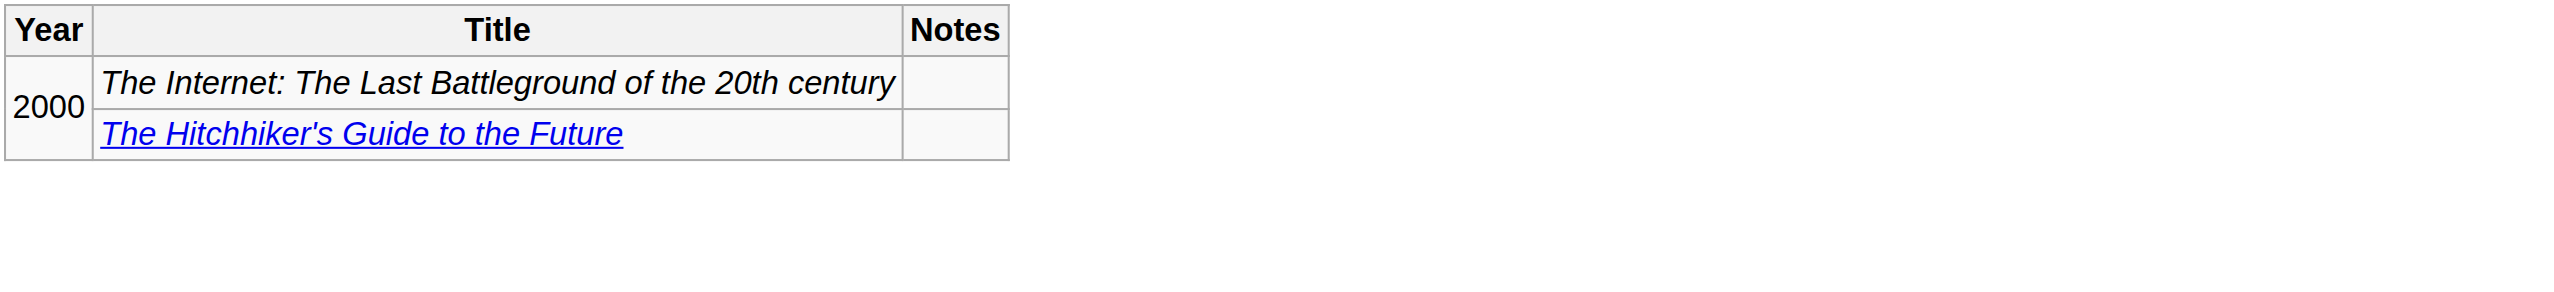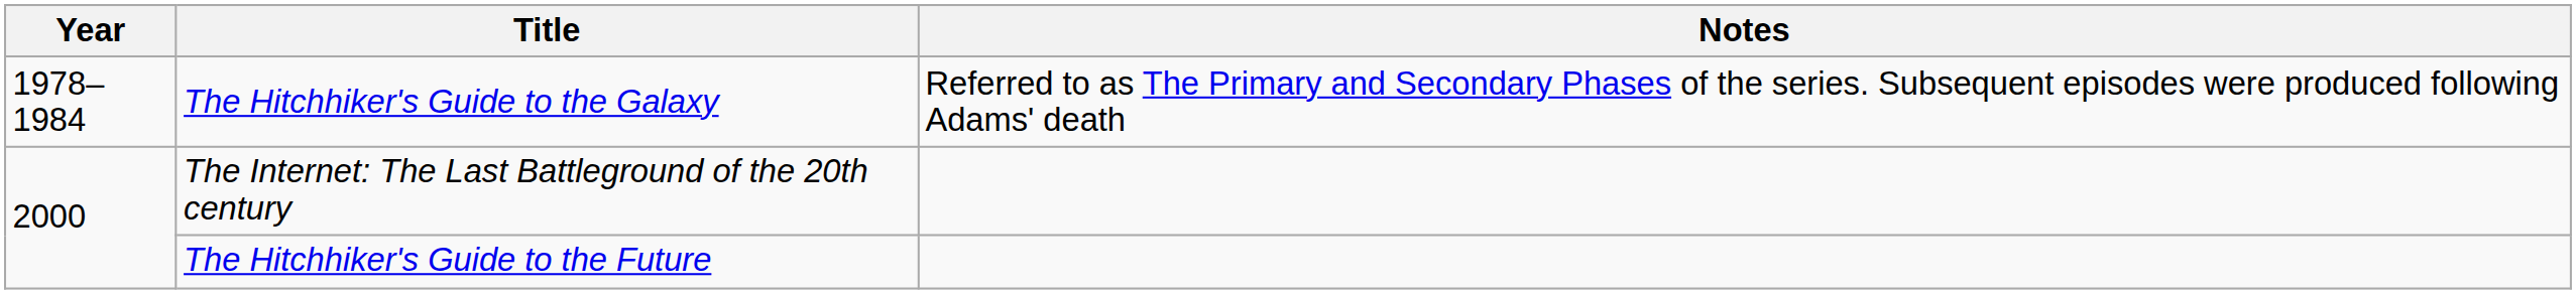 <table class="wikitable">
 <tr>
 <th>Year</th>
 <th>Title</th>
 <th>Notes</th>
+</tr>
+<tr>
+<td>1978–1984</td>
+<td><em><a href='#'>The Hitchhiker's Guide to the Galaxy</a></em></td>
+<td>Referred to as <a href='#'>The Primary and Secondary Phases</a> of the series. Subsequent episodes were produced following Adams' death</td>
 </tr>
 <tr>
 <td rowspan="2">2000</td>
 <td><em>The Internet: The Last Battleground of the 20th century</em></td>
 <td></td>
 </tr>
 <tr>
 <td><em><a href='#'>The Hitchhiker's Guide to the Future</a></em></td>
 <td></td>
 </tr>
 </table>
